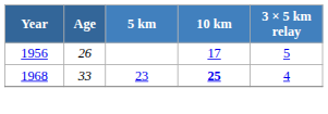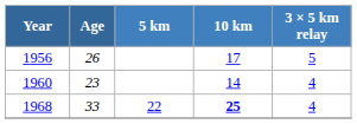 <table class="wikitable" style="font-size:95%; text-align:center; border:grey solid 1px; border-collapse:collapse; background:#ffffff;">
 <tr>
 <th style="background-color:#369; color:white; width:60px;"> Year </th>
 <th style="background-color:#369; color:white; width:40px;"> Age </th>
 <th style="background-color:#4180be; color:white; width:75px;"> 5 km </th>
 <th style="background-color:#4180be; color:white; width:75px;"> 10 km </th>
 <th style="background-color:#4180be; color:white; width:75px;"> 3 × 5 km <br> relay </th>
 </tr>
 <tr>
 <td><a href='#'>1956</a></td>
 <td><em>26</em></td>
 <td></td>
 <td><a href='#'>17</a></td>
 <td><a href='#'>5</a></td>
 </tr>
 <tr>
+<td><a href='#'>1960</a></td>
+<td><em>23</em></td>
+<td></td>
+<td><a href='#'>14</a></td>
+<td><a href='#'>4</a></td>
+</tr>
+<tr>
 <td><a href='#'>1968</a></td>
 <td><em>33</em></td>
-<td><a href='#'>23</a></td>
+<td><a href='#'>22</a></td>
 <td><strong><a href='#'>25</a></strong></td>
 <td><a href='#'>4</a></td>
 </tr>
 <tr>
 </tr>
 </table>
